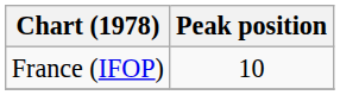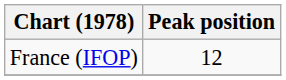 <table class="wikitable sortable">
 <tr>
 <th>Chart (1978)</th>
 <th>Peak position</th>
 </tr>
 <tr>
 <td>France (<a href='#'>IFOP</a>)</td>
-<td align="center">10</td>
+<td align="center">12</td>
 </tr>
 <tr>
 </tr>
 <tr>
 </tr>
 <tr>
 </tr>
 <tr>
 </tr>
 <tr>
 </tr>
 </table>
